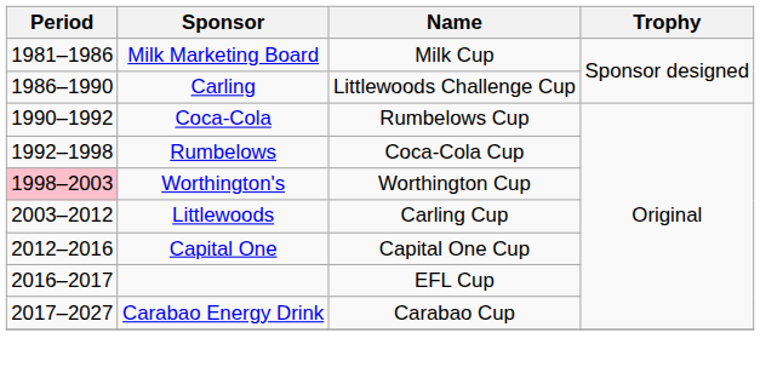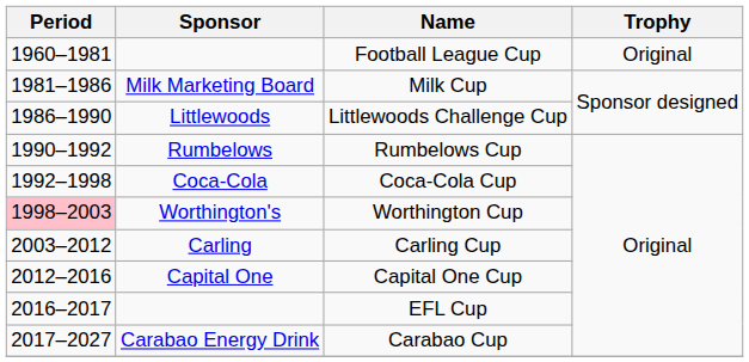 <table class="wikitable" style="text-align:center;margin-left:1em;float:left">
 <tr>
 <th>Period</th>
 <th>Sponsor</th>
 <th>Name</th>
 <th>Trophy</th>
+</tr>
+<tr>
+<td>1960–1981</td>
+<td></td>
+<td>Football League Cup</td>
+<td>Original</td>
 </tr>
 <tr>
 <td>1981–1986</td>
 <td><a href='#'>Milk Marketing Board</a></td>
 <td>Milk Cup</td>
 <td rowspan="2">Sponsor designed</td>
 </tr>
 <tr>
 <td>1986–1990</td>
-<td><a href='#'>Carling</a></td>
+<td><a href='#'>Littlewoods</a></td>
 <td>Littlewoods Challenge Cup</td>
 </tr>
 <tr>
 <td>1990–1992</td>
-<td><a href='#'>Coca-Cola</a></td>
+<td><a href='#'>Rumbelows</a></td>
 <td>Rumbelows Cup</td>
 <td rowspan="7">Original</td>
 </tr>
 <tr>
 <td>1992–1998</td>
-<td><a href='#'>Rumbelows</a></td>
+<td><a href='#'>Coca-Cola</a></td>
 <td>Coca-Cola Cup</td>
 </tr>
 <tr>
 <td style="background: pink;">1998–2003</td>
 <td><a href='#'>Worthington's</a></td>
 <td>Worthington Cup</td>
 </tr>
 <tr>
 <td>2003–2012</td>
-<td><a href='#'>Littlewoods</a></td>
+<td><a href='#'>Carling</a></td>
 <td>Carling Cup</td>
 </tr>
 <tr>
 <td>2012–2016</td>
 <td><a href='#'>Capital One</a></td>
 <td>Capital One Cup</td>
 </tr>
 <tr>
 <td>2016–2017</td>
 <td></td>
 <td>EFL Cup</td>
 </tr>
 <tr>
 <td>2017–2027</td>
 <td><a href='#'>Carabao Energy Drink</a></td>
 <td>Carabao Cup</td>
 </tr>
 <tr>
 </tr>
 </table>
